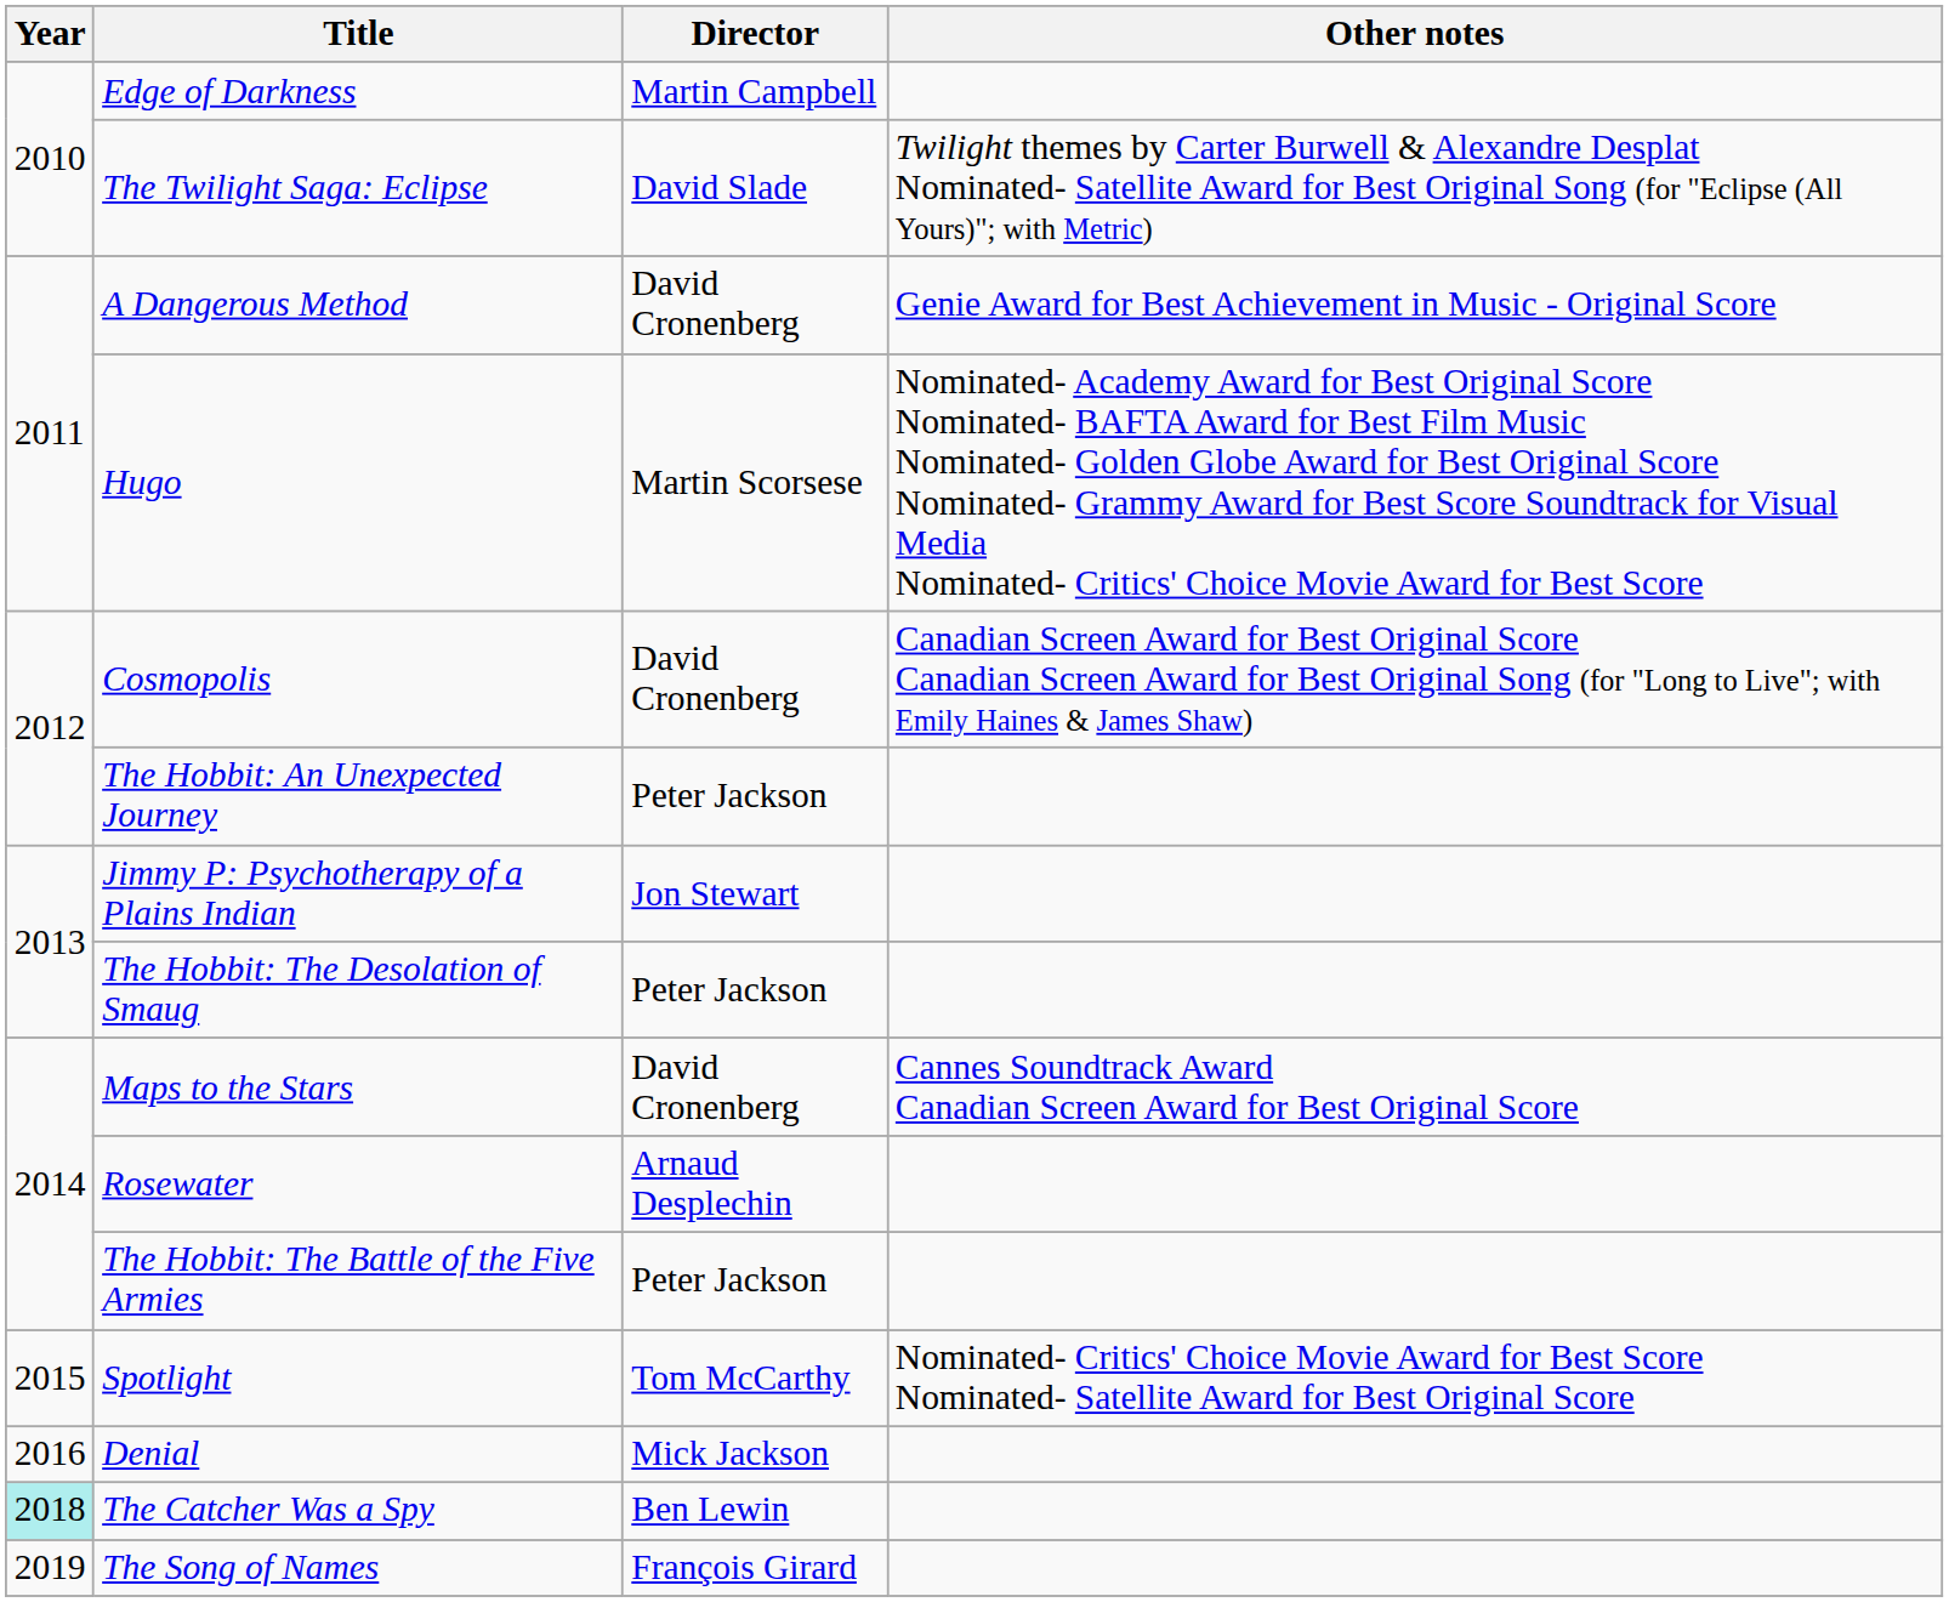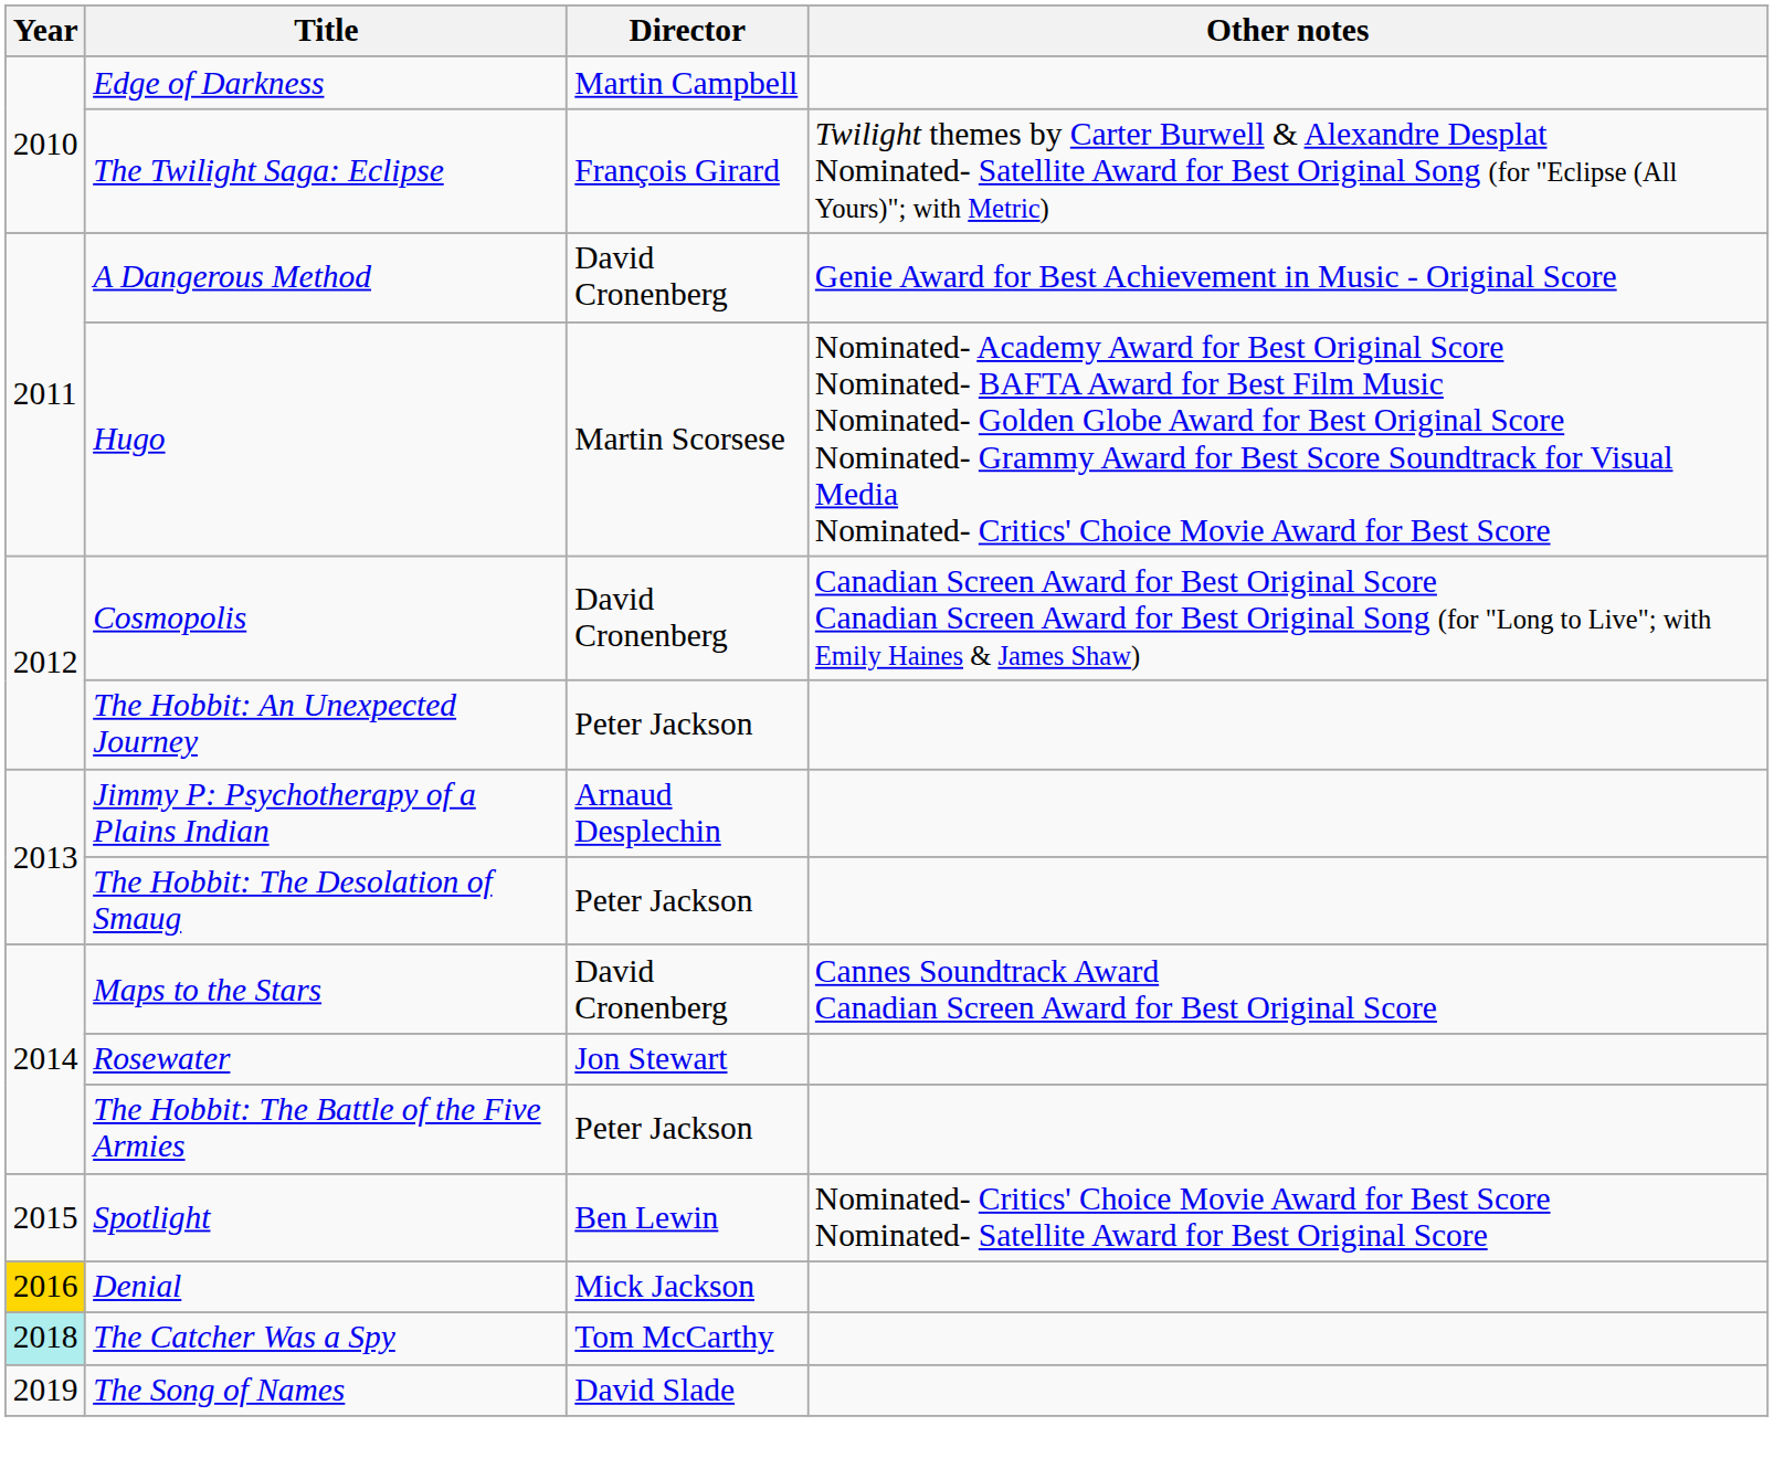 <table class="wikitable sortable">
 <tr>
 <th>Year</th>
 <th>Title</th>
 <th>Director</th>
 <th class="unsortable">Other notes</th>
 </tr>
 <tr>
 <td rowspan="2">2010</td>
 <td><em><a href='#'>Edge of Darkness</a></em></td>
 <td><a href='#'>Martin Campbell</a></td>
 <td></td>
 </tr>
 <tr>
 <td><em><a href='#'>The Twilight Saga: Eclipse</a></em></td>
-<td><a href='#'>David Slade</a></td>
+<td><a href='#'>François Girard</a></td>
 <td><em>Twilight</em> themes by <a href='#'>Carter Burwell</a> & <a href='#'>Alexandre Desplat</a><br>Nominated- <a href='#'>Satellite Award for Best Original Song</a> <small>(for "Eclipse (All Yours)"; with <a href='#'>Metric</a>)</small></td>
 </tr>
 <tr>
 <td rowspan="2">2011</td>
 <td><em><a href='#'>A Dangerous Method</a></em></td>
 <td>David Cronenberg</td>
 <td><a href='#'>Genie Award for Best Achievement in Music - Original Score</a></td>
 </tr>
 <tr>
 <td><em><a href='#'>Hugo</a></em></td>
 <td>Martin Scorsese</td>
 <td>Nominated- <a href='#'>Academy Award for Best Original Score</a><br>Nominated- <a href='#'>BAFTA Award for Best Film Music</a><br>Nominated- <a href='#'>Golden Globe Award for Best Original Score</a><br>Nominated- <a href='#'>Grammy Award for Best Score Soundtrack for Visual Media</a><br>Nominated- <a href='#'>Critics' Choice Movie Award for Best Score</a></td>
 </tr>
 <tr>
 <td rowspan="2">2012</td>
 <td><em><a href='#'>Cosmopolis</a></em></td>
 <td>David Cronenberg</td>
 <td><a href='#'>Canadian Screen Award for Best Original Score</a><br><a href='#'>Canadian Screen Award for Best Original Song</a> <small>(for "Long to Live"; with <a href='#'>Emily Haines</a> & <a href='#'>James Shaw</a>)</small></td>
 </tr>
 <tr>
 <td><em><a href='#'>The Hobbit: An Unexpected Journey</a></em></td>
 <td>Peter Jackson</td>
 <td></td>
 </tr>
 <tr>
 <td rowspan="2">2013</td>
 <td><em><a href='#'>Jimmy P: Psychotherapy of a Plains Indian</a></em></td>
-<td><a href='#'>Jon Stewart</a></td>
+<td><a href='#'>Arnaud Desplechin</a></td>
 <td></td>
 </tr>
 <tr>
 <td><em><a href='#'>The Hobbit: The Desolation of Smaug</a></em></td>
 <td>Peter Jackson</td>
 <td></td>
 </tr>
 <tr>
 <td rowspan="3">2014</td>
 <td><em><a href='#'>Maps to the Stars</a></em></td>
 <td>David Cronenberg</td>
 <td><a href='#'>Cannes Soundtrack Award</a><br><a href='#'>Canadian Screen Award for Best Original Score</a></td>
 </tr>
 <tr>
 <td><em><a href='#'>Rosewater</a></em></td>
-<td><a href='#'>Arnaud Desplechin</a></td>
+<td><a href='#'>Jon Stewart</a></td>
 <td></td>
 </tr>
 <tr>
 <td><em><a href='#'>The Hobbit: The Battle of the Five Armies</a></em></td>
 <td>Peter Jackson</td>
 <td></td>
 </tr>
 <tr>
 <td>2015</td>
 <td><em><a href='#'>Spotlight</a></em></td>
-<td><a href='#'>Tom McCarthy</a></td>
+<td><a href='#'>Ben Lewin</a></td>
 <td>Nominated- <a href='#'>Critics' Choice Movie Award for Best Score</a><br>Nominated- <a href='#'>Satellite Award for Best Original Score</a></td>
 </tr>
 <tr>
-<td>2016</td>
+<td style="background: gold;">2016</td>
 <td><em><a href='#'>Denial</a></em></td>
 <td><a href='#'>Mick Jackson</a></td>
 <td></td>
 </tr>
 <tr>
 <td style="background: paleturquoise;">2018</td>
 <td><em><a href='#'>The Catcher Was a Spy</a></em></td>
-<td><a href='#'>Ben Lewin</a></td>
+<td><a href='#'>Tom McCarthy</a></td>
 <td></td>
 </tr>
 <tr>
 <td>2019</td>
 <td><em><a href='#'>The Song of Names</a></em></td>
-<td><a href='#'>François Girard</a></td>
+<td><a href='#'>David Slade</a></td>
 <td></td>
 </tr>
 </table>
